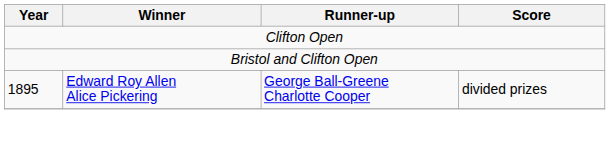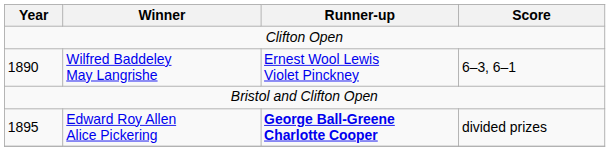 <table class="wikitable">
 <tr>
 <th style="width:60px;">Year</th>
 <th style="width:220px;">Winner</th>
 <th style="width:220px;">Runner-up</th>
 <th style="width:160px;">Score</th>
 </tr>
 <tr>
 <td colspan=4 align=center><em>Clifton Open</em></td>
 </tr>
 <tr>
+<td>1890</td>
+<td> <a href='#'>Wilfred Baddeley</a><br> <a href='#'>May Langrishe</a></td>
+<td> <a href='#'>Ernest Wool Lewis</a><br>  <a href='#'>Violet Pinckney</a></td>
+<td>6–3, 6–1</td>
+</tr>
+<tr>
 <td colspan=4 align=center><em>Bristol and Clifton Open</em></td>
 </tr>
 <tr>
 <td>1895</td>
 <td> <a href='#'>Edward Roy Allen</a><br> <a href='#'>Alice Pickering</a></td>
-<td> <a href='#'>George Ball-Greene</a><br>  <a href='#'>Charlotte Cooper</a></td>
+<td><strong> <a href='#'>George Ball-Greene</a><br>  <a href='#'>Charlotte Cooper</a></strong></td>
 <td>divided prizes</td>
 </tr>
 <tr>
 </tr>
 </table>
